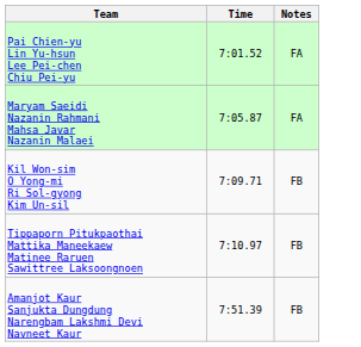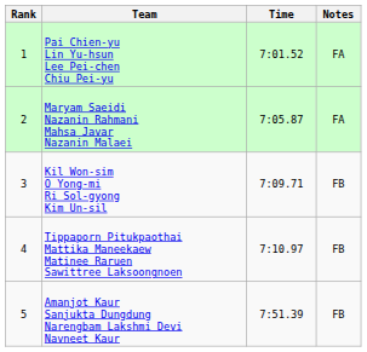 <table class=wikitable style="text-align:center">
 <tr>
+<th width=40>Rank</th>
 <th width=250>Team</th>
 <th width=80>Time</th>
 <th width=50>Notes</th>
 </tr>
 <tr bgcolor="ccffcc">
+<td>1</td>
 <td align=left><br><a href='#'>Pai Chien-yu</a><br><a href='#'>Lin Yu-hsun</a><br><a href='#'>Lee Pei-chen</a><br><a href='#'>Chiu Pei-yu</a></td>
 <td>7:01.52</td>
 <td>FA</td>
 </tr>
 <tr bgcolor="ccffcc">
+<td>2</td>
 <td align=left><br><a href='#'>Maryam Saeidi</a><br><a href='#'>Nazanin Rahmani</a><br><a href='#'>Mahsa Javar</a><br><a href='#'>Nazanin Malaei</a></td>
 <td>7:05.87</td>
 <td>FA</td>
 </tr>
 <tr>
+<td>3</td>
 <td align=left><br><a href='#'>Kil Won-sim</a><br><a href='#'>O Yong-mi</a><br><a href='#'>Ri Sol-gyong</a><br><a href='#'>Kim Un-sil</a></td>
 <td>7:09.71</td>
 <td>FB</td>
 </tr>
 <tr>
+<td>4</td>
 <td align=left><br><a href='#'>Tippaporn Pitukpaothai</a><br><a href='#'>Mattika Maneekaew</a><br><a href='#'>Matinee Raruen</a><br><a href='#'>Sawittree Laksoongnoen</a></td>
 <td>7:10.97</td>
 <td>FB</td>
 </tr>
 <tr>
+<td>5</td>
 <td align=left><br><a href='#'>Amanjot Kaur</a><br><a href='#'>Sanjukta Dungdung</a><br><a href='#'>Narengbam Lakshmi Devi</a><br><a href='#'>Navneet Kaur</a></td>
 <td>7:51.39</td>
 <td>FB</td>
 </tr>
 </table>
